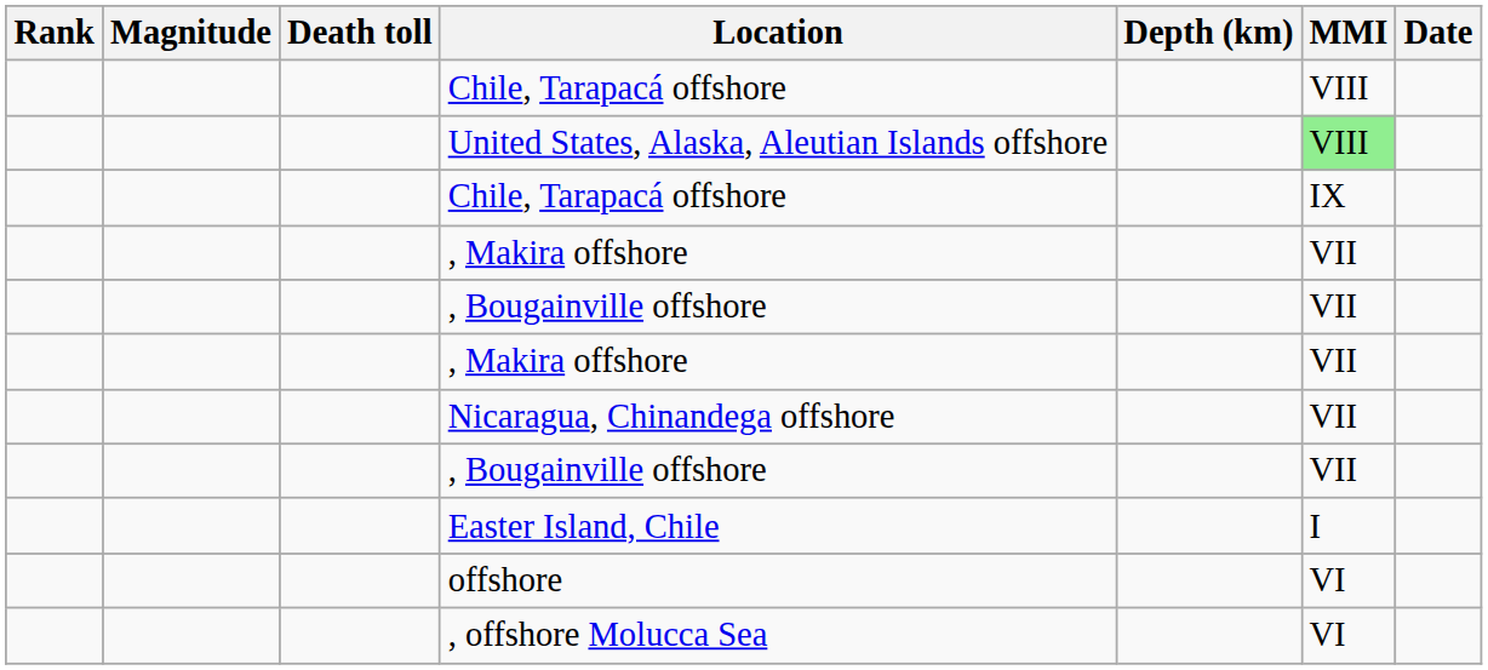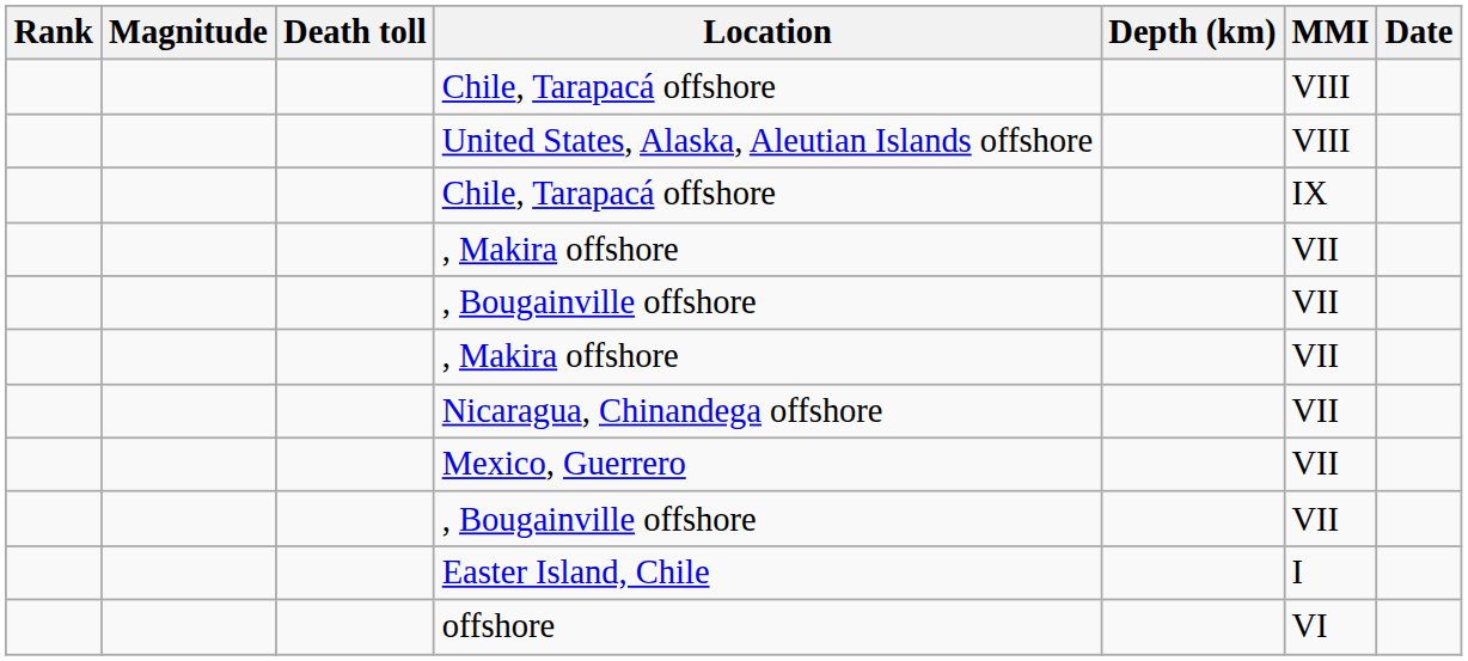 <table class="sortable wikitable" style="font-size:100%;">
 <tr>
 <th>Rank</th>
 <th>Magnitude</th>
 <th>Death toll</th>
 <th>Location</th>
 <th>Depth (km)</th>
 <th>MMI</th>
 <th>Date</th>
 </tr>
 <tr>
 <td></td>
 <td></td>
 <td></td>
 <td> <a href='#'>Chile</a>, <a href='#'>Tarapacá</a> offshore</td>
 <td></td>
 <td>VIII</td>
 <td></td>
 </tr>
 <tr>
 <td></td>
 <td></td>
 <td></td>
 <td> <a href='#'>United States</a>, <a href='#'>Alaska</a>, <a href='#'>Aleutian Islands</a> offshore</td>
 <td></td>
-<td style="background: lightgreen;">VIII</td>
+<td>VIII</td>
 <td></td>
 </tr>
 <tr>
 <td></td>
 <td></td>
 <td></td>
 <td> <a href='#'>Chile</a>, <a href='#'>Tarapacá</a> offshore</td>
 <td></td>
 <td>IX</td>
 <td></td>
 </tr>
 <tr>
 <td></td>
 <td></td>
 <td></td>
 <td>, <a href='#'>Makira</a> offshore</td>
 <td></td>
 <td>VII</td>
 <td></td>
 </tr>
 <tr>
 <td></td>
 <td></td>
 <td></td>
 <td>, <a href='#'>Bougainville</a> offshore</td>
 <td></td>
 <td>VII</td>
 <td></td>
 </tr>
 <tr>
 <td></td>
 <td></td>
 <td></td>
 <td>, <a href='#'>Makira</a> offshore</td>
 <td></td>
 <td>VII</td>
 <td></td>
 </tr>
 <tr>
 <td></td>
 <td></td>
 <td></td>
 <td> <a href='#'>Nicaragua</a>, <a href='#'>Chinandega</a> offshore</td>
 <td></td>
 <td>VII</td>
 <td></td>
 </tr>
 <tr>
 <td></td>
 <td></td>
 <td></td>
+<td> <a href='#'>Mexico</a>, <a href='#'>Guerrero</a></td>
+<td></td>
+<td>VII</td>
+<td></td>
+</tr>
+<tr>
+<td></td>
+<td></td>
+<td></td>
 <td>, <a href='#'>Bougainville</a> offshore</td>
 <td></td>
 <td>VII</td>
 <td></td>
 </tr>
 <tr>
 <td></td>
 <td></td>
 <td></td>
 <td> <a href='#'>Easter Island, Chile</a></td>
 <td></td>
 <td>I</td>
 <td></td>
 </tr>
 <tr>
 <td></td>
 <td></td>
 <td></td>
 <td> offshore</td>
 <td></td>
 <td>VI</td>
 <td></td>
 </tr>
-<tr>
-<td></td>
-<td></td>
-<td></td>
-<td>, offshore <a href='#'>Molucca Sea</a></td>
-<td></td>
-<td>VI</td>
-<td></td>
-</tr>
 </table>
